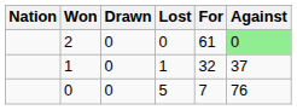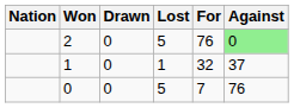 <table class="wikitable">
 <tr>
 <th>Nation</th>
 <th>Won</th>
 <th>Drawn</th>
 <th>Lost</th>
 <th>For</th>
 <th>Against</th>
 </tr>
 <tr>
 <td></td>
 <td>2</td>
 <td>0</td>
-<td>0</td>
-<td>61</td>
+<td>5</td>
+<td>76</td>
 <td style="background: lightgreen;">0</td>
 </tr>
 <tr>
 <td></td>
 <td>1</td>
 <td>0</td>
 <td>1</td>
 <td>32</td>
 <td>37</td>
 </tr>
 <tr>
 <td></td>
 <td>0</td>
 <td>0</td>
 <td>5</td>
 <td>7</td>
 <td>76</td>
 </tr>
 </table>
